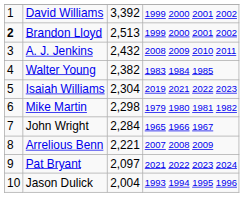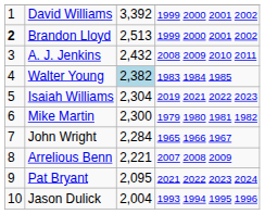 <table class="wikitable">
 <tr>
 </tr>
 <tr>
 <td>1</td>
 <td><a href='#'>David Williams</a></td>
 <td>3,392</td>
 <td style="font-size:80%;"><a href='#'>1999</a> <a href='#'>2000</a> <a href='#'>2001</a> <a href='#'>2002</a></td>
 </tr>
 <tr>
 <td><strong>2</strong></td>
 <td><a href='#'>Brandon Lloyd</a></td>
 <td>2,513</td>
 <td style="font-size:80%;"><a href='#'>1999</a> <a href='#'>2000</a> <a href='#'>2001</a> <a href='#'>2002</a></td>
 </tr>
 <tr>
 <td>3</td>
 <td><a href='#'>A. J. Jenkins</a></td>
 <td>2,432</td>
 <td style="font-size:80%;"><a href='#'>2008</a> <a href='#'>2009</a> <a href='#'>2010</a> <a href='#'>2011</a></td>
 </tr>
 <tr>
 <td>4</td>
 <td><a href='#'>Walter Young</a></td>
-<td>2,382</td>
+<td style="background: lightblue;">2,382</td>
 <td style="font-size:80%;"><a href='#'>1983</a> <a href='#'>1984</a> <a href='#'>1985</a></td>
 </tr>
 <tr>
 <td>5</td>
 <td><a href='#'>Isaiah Williams</a></td>
 <td>2,304</td>
 <td style="font-size:80%;"><a href='#'>2019</a> <a href='#'>2021</a> <a href='#'>2022</a> <a href='#'>2023</a></td>
 </tr>
 <tr>
 <td>6</td>
 <td><a href='#'>Mike Martin</a></td>
-<td>2,298</td>
+<td>2,300</td>
 <td style="font-size:80%;"><a href='#'>1979</a> <a href='#'>1980</a> <a href='#'>1981</a> <a href='#'>1982</a></td>
 </tr>
 <tr>
 <td>7</td>
 <td>John Wright</td>
 <td>2,284</td>
 <td style="font-size:80%;"><a href='#'>1965</a> <a href='#'>1966</a> <a href='#'>1967</a></td>
 </tr>
 <tr>
 <td>8</td>
 <td><a href='#'>Arrelious Benn</a></td>
 <td>2,221</td>
 <td style="font-size:80%;"><a href='#'>2007</a> <a href='#'>2008</a> <a href='#'>2009</a></td>
 </tr>
 <tr>
 <td>9</td>
 <td><a href='#'>Pat Bryant</a></td>
-<td>2,097</td>
+<td>2,095</td>
 <td style="font-size:80%;"><a href='#'>2021</a> <a href='#'>2022</a> <a href='#'>2023</a> <a href='#'>2024</a></td>
 </tr>
 <tr>
 <td>10</td>
 <td>Jason Dulick</td>
 <td>2,004</td>
 <td style="font-size:80%;"><a href='#'>1993</a> <a href='#'>1994</a> <a href='#'>1995</a> <a href='#'>1996</a></td>
 </tr>
 </table>
